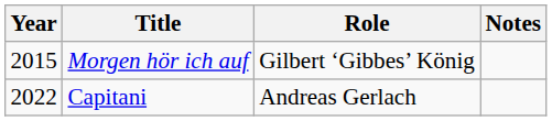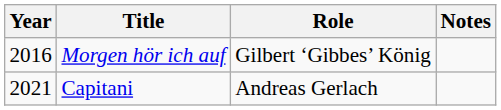 <table class="wikitable sortable">
 <tr>
 <th>Year</th>
 <th>Title</th>
 <th>Role</th>
 <th class="unsortable">Notes</th>
 </tr>
 <tr>
-<td>2015</td>
+<td>2016</td>
 <td><em><a href='#'>Morgen hör ich auf</a></em></td>
 <td>Gilbert ‘Gibbes’ König</td>
 <td></td>
 </tr>
 <tr>
-<td>2022</td>
+<td>2021</td>
 <td><a href='#'>Capitani</a></td>
 <td>Andreas Gerlach</td>
 <td></td>
 </tr>
 </table>
